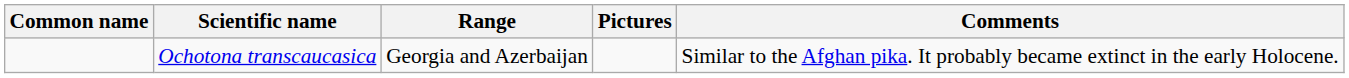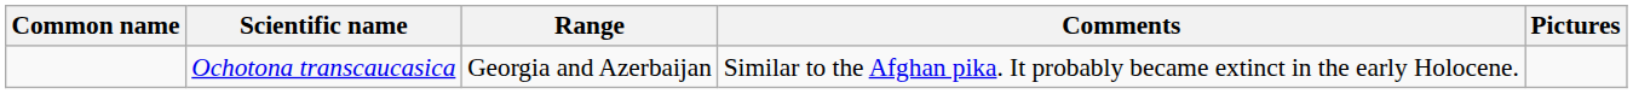 <table class="wikitable">
 <tr>
 <th>Common name</th>
 <th>Scientific name</th>
 <th>Range</th>
+<th class="unsortable">Comments</th>
 <th class="unsortable">Pictures</th>
-<th class="unsortable">Comments</th>
 </tr>
 <tr>
 <td></td>
 <td><em><a href='#'>Ochotona transcaucasica</a></em></td>
 <td>Georgia and Azerbaijan</td>
+<td>Similar to the <a href='#'>Afghan pika</a>. It probably became extinct in the early Holocene.</td>
 <td></td>
-<td>Similar to the <a href='#'>Afghan pika</a>. It probably became extinct in the early Holocene.</td>
 </tr>
 </table>
